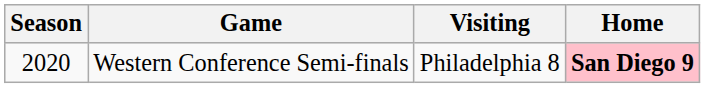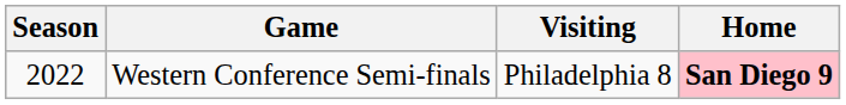 <table class="wikitable">
 <tr>
 <th>Season</th>
 <th>Game</th>
 <th>Visiting</th>
 <th>Home</th>
 </tr>
 <tr ALIGN=center>
-<td>2020</td>
+<td>2022</td>
 <td>Western Conference Semi-finals</td>
 <td>Philadelphia 8</td>
 <td style="background: pink;"><strong>San Diego 9</strong></td>
 </tr>
 </table>
